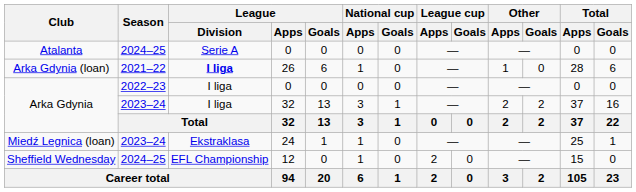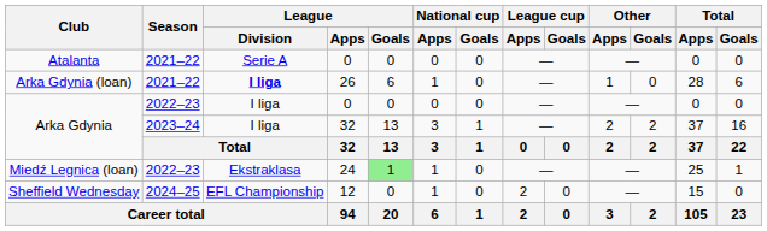 <table class="wikitable" style="text-align:center">
 <tr>
 <th rowspan="2">Club</th>
 <th rowspan="2">Season</th>
 <th colspan="3">League</th>
 <th colspan="2">National cup</th>
 <th colspan="2">League cup</th>
 <th colspan="2">Other</th>
 <th colspan="2">Total</th>
 </tr>
 <tr>
 <th>Division</th>
 <th>Apps</th>
 <th>Goals</th>
 <th>Apps</th>
 <th>Goals</th>
 <th>Apps</th>
 <th>Goals</th>
 <th>Apps</th>
 <th>Goals</th>
 <th>Apps</th>
 <th>Goals</th>
 </tr>
 <tr>
 <td><a href='#'>Atalanta</a></td>
-<td><a href='#'>2024–25</a></td>
+<td><a href='#'>2021–22</a></td>
 <td><a href='#'>Serie A</a></td>
 <td>0</td>
 <td>0</td>
 <td>0</td>
 <td>0</td>
 <td colspan="2">—</td>
 <td colspan="2">—</td>
 <td>0</td>
 <td>0</td>
 </tr>
 <tr>
 <td><a href='#'>Arka Gdynia</a> (loan)</td>
 <td><a href='#'>2021–22</a></td>
 <td><strong><a href='#'>I liga</a></strong></td>
 <td>26</td>
 <td>6</td>
 <td>1</td>
 <td>0</td>
 <td colspan="2">—</td>
 <td>1</td>
 <td>0</td>
 <td>28</td>
 <td>6</td>
 </tr>
 <tr>
 <td rowspan="3">Arka Gdynia</td>
 <td><a href='#'>2022–23</a></td>
 <td>I liga</td>
 <td>0</td>
 <td>0</td>
 <td>0</td>
 <td>0</td>
 <td colspan="2">—</td>
 <td colspan="2">—</td>
 <td>0</td>
 <td>0</td>
 </tr>
 <tr>
 <td><a href='#'>2023–24</a></td>
 <td>I liga</td>
 <td>32</td>
 <td>13</td>
 <td>3</td>
 <td>1</td>
 <td colspan="2">—</td>
 <td>2</td>
 <td>2</td>
 <td>37</td>
 <td>16</td>
 </tr>
 <tr>
 <th colspan=2>Total</th>
 <th>32</th>
 <th>13</th>
 <th>3</th>
 <th>1</th>
 <th>0</th>
 <th>0</th>
 <th>2</th>
 <th>2</th>
 <th>37</th>
 <th>22</th>
 </tr>
 <tr>
 <td><a href='#'>Miedź Legnica</a> (loan)</td>
-<td><a href='#'>2023–24</a></td>
+<td><a href='#'>2022–23</a></td>
 <td><a href='#'>Ekstraklasa</a></td>
 <td>24</td>
-<td>1</td>
+<td style="background: lightgreen;">1</td>
 <td>1</td>
 <td>0</td>
 <td colspan="2">—</td>
 <td colspan="2">—</td>
 <td>25</td>
 <td>1</td>
 </tr>
 <tr>
 <td><a href='#'>Sheffield Wednesday</a></td>
 <td><a href='#'>2024–25</a></td>
 <td><a href='#'>EFL Championship</a></td>
 <td>12</td>
 <td>0</td>
 <td>1</td>
 <td>0</td>
 <td>2</td>
 <td>0</td>
 <td colspan="2">—</td>
 <td>15</td>
 <td>0</td>
 </tr>
 <tr>
 <th colspan="3">Career total</th>
 <th>94</th>
 <th>20</th>
 <th>6</th>
 <th>1</th>
 <th>2</th>
 <th>0</th>
 <th>3</th>
 <th>2</th>
 <th>105</th>
 <th>23</th>
 </tr>
 </table>
